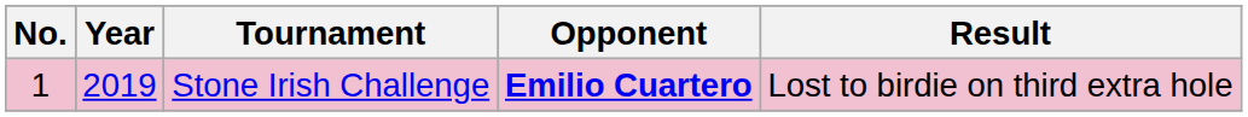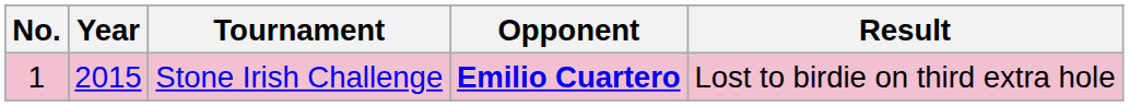 <table class="wikitable" style="font-size:95%;">
 <tr>
 <th>No.</th>
 <th>Year</th>
 <th>Tournament</th>
 <th>Opponent</th>
 <th>Result</th>
 </tr>
 <tr style="background:#F2C1D1;">
 <td align=center>1</td>
-<td><a href='#'>2019</a></td>
+<td><a href='#'>2015</a></td>
 <td><a href='#'>Stone Irish Challenge</a></td>
 <td><strong> <a href='#'>Emilio Cuartero</a></strong></td>
 <td>Lost to birdie on third extra hole</td>
 </tr>
 </table>
